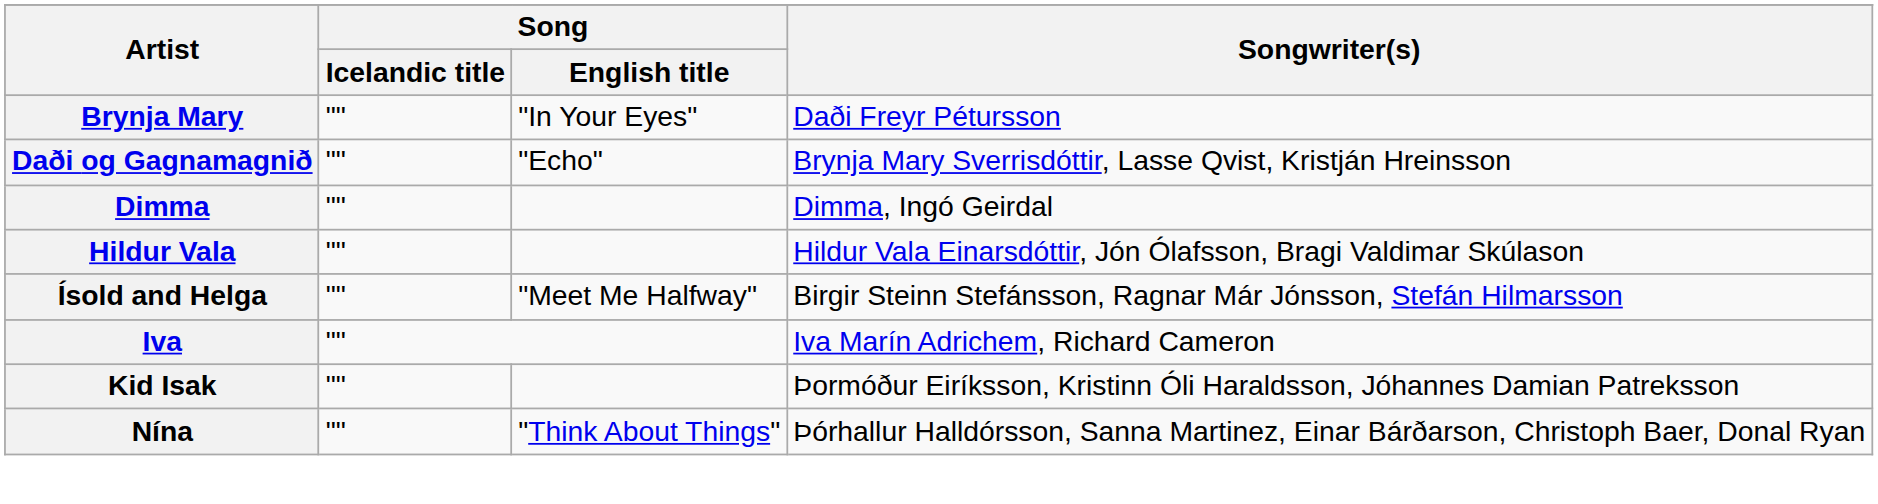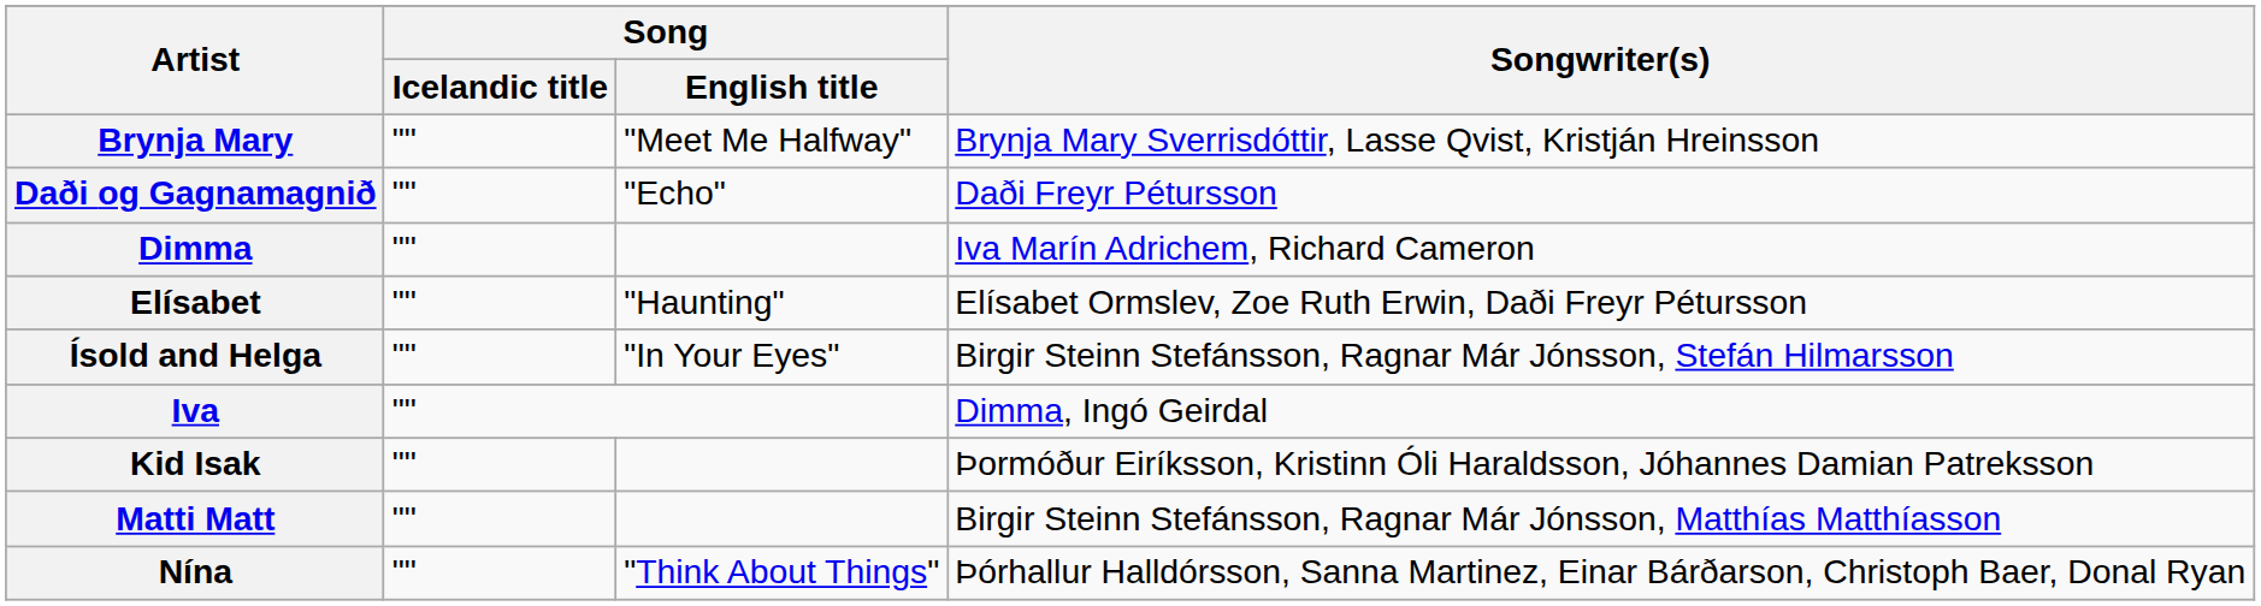 <table class="sortable wikitable plainrowheaders" style="margin: 1em auto 1em auto">
 <tr>
 </tr>
 <tr>
 <th scope="col" rowspan="2">Artist</th>
 <th scope="col" colspan="2">Song</th>
 <th scope="col" rowspan="2" class="unsortable">Songwriter(s)</th>
 </tr>
 <tr>
 <th scope="col">Icelandic title</th>
 <th scope="col">English title</th>
 </tr>
 <tr>
 <th scope="row"><a href='#'>Brynja Mary</a></th>
 <td>""</td>
-<td>"In Your Eyes"</td>
-<td><a href='#'>Daði Freyr Pétursson</a></td>
+<td>"Meet Me Halfway"</td>
+<td><a href='#'>Brynja Mary Sverrisdóttir</a>, Lasse Qvist, Kristján Hreinsson</td>
 </tr>
 <tr>
 <th scope="row"><a href='#'>Daði <span>og Gagnamagnið</span></a></th>
 <td>""</td>
 <td>"Echo"</td>
-<td><a href='#'>Brynja Mary Sverrisdóttir</a>, Lasse Qvist, Kristján Hreinsson</td>
+<td><a href='#'>Daði Freyr Pétursson</a></td>
 </tr>
 <tr>
 <th scope="row"><a href='#'>Dimma</a></th>
 <td>""</td>
 <td></td>
-<td><a href='#'>Dimma</a>, Ingó Geirdal</td>
+<td><a href='#'>Iva Marín Adrichem</a>, Richard Cameron</td>
 </tr>
 <tr>
-<th scope="row"><a href='#'>Hildur Vala</a></th>
+<th scope="row">Elísabet</th>
 <td>""</td>
-<td></td>
-<td><a href='#'>Hildur Vala Einarsdóttir</a>, Jón Ólafsson, Bragi Valdimar Skúlason</td>
+<td>"Haunting"</td>
+<td>Elísabet Ormslev, Zoe Ruth Erwin, Daði Freyr Pétursson</td>
 </tr>
 <tr>
 <th scope="row">Ísold and Helga</th>
 <td>""</td>
-<td>"Meet Me Halfway"</td>
+<td>"In Your Eyes"</td>
 <td>Birgir Steinn Stefánsson, Ragnar Már Jónsson, <a href='#'>Stefán Hilmarsson</a></td>
 </tr>
 <tr>
 <th scope="row"><a href='#'>Iva</a></th>
 <td colspan="2">""</td>
-<td><a href='#'>Iva Marín Adrichem</a>, Richard Cameron</td>
+<td><a href='#'>Dimma</a>, Ingó Geirdal</td>
 </tr>
 <tr>
 <th scope="row">Kid Isak</th>
 <td>""</td>
 <td></td>
 <td>Þormóður Eiríksson, Kristinn Óli Haraldsson, Jóhannes Damian Patreksson</td>
 </tr>
 <tr>
+<th scope="row"><a href='#'>Matti Matt</a></th>
+<td>""</td>
+<td></td>
+<td>Birgir Steinn Stefánsson, Ragnar Már Jónsson, <a href='#'>Matthías Matthíasson</a></td>
+</tr>
+<tr>
 <th scope="row">Nína</th>
 <td>""</td>
 <td>"<a href='#'>Think About Things</a>"</td>
 <td>Þórhallur Halldórsson, Sanna Martinez, Einar Bárðarson, Christoph Baer, Donal Ryan</td>
 </tr>
 </table>
